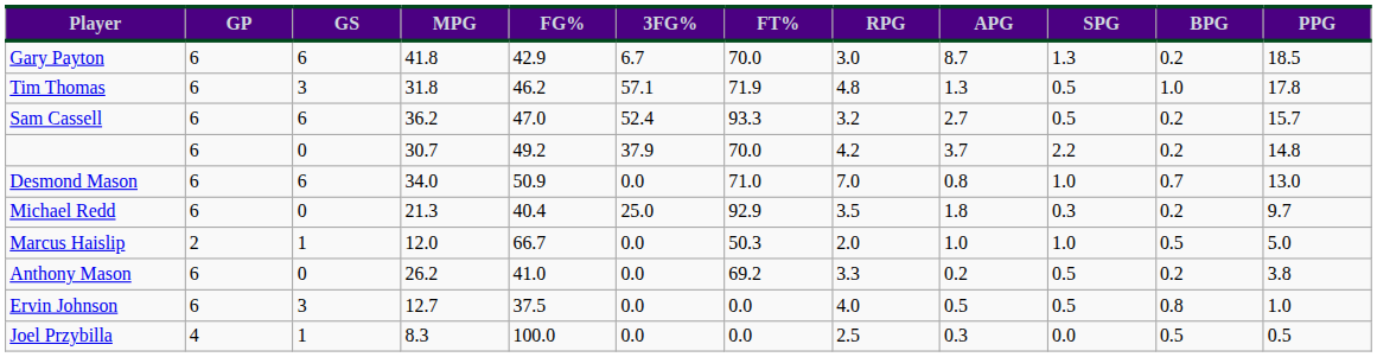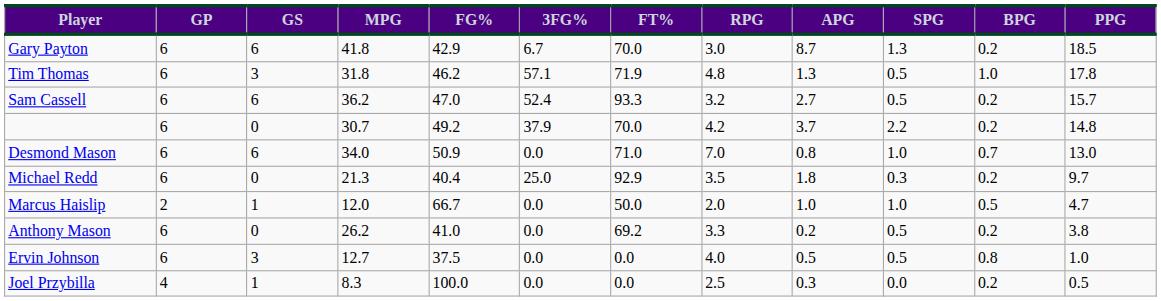 <table class="wikitable sortable" style="font-size: 90%">
 <tr>
 <th style="background:#4B0082; color:#CED5DD; border-top:#00471B 3px solid; border-bottom:#00471B 3px solid;" width="10%">Player</th>
 <th style="background:#4B0082; color:#CED5DD; border-top:#00471B 3px solid; border-bottom:#00471B 3px solid;" width="6%">GP</th>
 <th style="background:#4B0082; color:#CED5DD; border-top:#00471B 3px solid; border-bottom:#00471B 3px solid;" width="6%">GS</th>
 <th style="background:#4B0082; color:#CED5DD; border-top:#00471B 3px solid; border-bottom:#00471B 3px solid;" width="6%">MPG</th>
 <th style="background:#4B0082; color:#CED5DD; border-top:#00471B 3px solid; border-bottom:#00471B 3px solid;"width="6%">FG%</th>
 <th style="background:#4B0082; color:#CED5DD; border-top:#00471B 3px solid; border-bottom:#00471B 3px solid;" width="6%">3FG%</th>
 <th style="background:#4B0082; color:#CED5DD; border-top:#00471B 3px solid; border-bottom:#00471B 3px solid;" width="6%">FT%</th>
 <th style="background:#4B0082; color:#CED5DD; border-top:#00471B 3px solid; border-bottom:#00471B 3px solid;"width="6%">RPG</th>
 <th style="background:#4B0082; color:#CED5DD; border-top:#00471B 3px solid; border-bottom:#00471B 3px solid;"width="6%">APG</th>
 <th style="background:#4B0082; color:#CED5DD; border-top:#00471B 3px solid; border-bottom:#00471B 3px solid;"width="6%">SPG</th>
 <th style="background:#4B0082; color:#CED5DD; border-top:#00471B 3px solid; border-bottom:#00471B 3px solid;"width="6%">BPG</th>
 <th style="background:#4B0082; color:#CED5DD; border-top:#00471B 3px solid; border-bottom:#00471B 3px solid;"width="6%">PPG</th>
 </tr>
 <tr>
 <td><a href='#'>Gary Payton</a></td>
 <td>6</td>
 <td>6</td>
 <td>41.8</td>
 <td>42.9</td>
 <td>6.7</td>
 <td>70.0</td>
 <td>3.0</td>
 <td>8.7</td>
 <td>1.3</td>
 <td>0.2</td>
 <td>18.5</td>
 </tr>
 <tr>
 <td><a href='#'>Tim Thomas</a></td>
 <td>6</td>
 <td>3</td>
 <td>31.8</td>
 <td>46.2</td>
 <td>57.1</td>
 <td>71.9</td>
 <td>4.8</td>
 <td>1.3</td>
 <td>0.5</td>
 <td>1.0</td>
 <td>17.8</td>
 </tr>
 <tr>
 <td><a href='#'>Sam Cassell</a></td>
 <td>6</td>
 <td>6</td>
 <td>36.2</td>
 <td>47.0</td>
 <td>52.4</td>
 <td>93.3</td>
 <td>3.2</td>
 <td>2.7</td>
 <td>0.5</td>
 <td>0.2</td>
 <td>15.7</td>
 </tr>
 <tr>
 <td></td>
 <td>6</td>
 <td>0</td>
 <td>30.7</td>
 <td>49.2</td>
 <td>37.9</td>
 <td>70.0</td>
 <td>4.2</td>
 <td>3.7</td>
 <td>2.2</td>
 <td>0.2</td>
 <td>14.8</td>
 </tr>
 <tr>
 <td><a href='#'>Desmond Mason</a></td>
 <td>6</td>
 <td>6</td>
 <td>34.0</td>
 <td>50.9</td>
 <td>0.0</td>
 <td>71.0</td>
 <td>7.0</td>
 <td>0.8</td>
 <td>1.0</td>
 <td>0.7</td>
 <td>13.0</td>
 </tr>
 <tr>
 <td><a href='#'>Michael Redd</a></td>
 <td>6</td>
 <td>0</td>
 <td>21.3</td>
 <td>40.4</td>
 <td>25.0</td>
 <td>92.9</td>
 <td>3.5</td>
 <td>1.8</td>
 <td>0.3</td>
 <td>0.2</td>
 <td>9.7</td>
 </tr>
 <tr>
 <td><a href='#'>Marcus Haislip</a></td>
 <td>2</td>
 <td>1</td>
 <td>12.0</td>
 <td>66.7</td>
 <td>0.0</td>
-<td>50.3</td>
+<td>50.0</td>
 <td>2.0</td>
 <td>1.0</td>
 <td>1.0</td>
 <td>0.5</td>
-<td>5.0</td>
+<td>4.7</td>
 </tr>
 <tr>
 <td><a href='#'>Anthony Mason</a></td>
 <td>6</td>
 <td>0</td>
 <td>26.2</td>
 <td>41.0</td>
 <td>0.0</td>
 <td>69.2</td>
 <td>3.3</td>
 <td>0.2</td>
 <td>0.5</td>
 <td>0.2</td>
 <td>3.8</td>
 </tr>
 <tr>
 <td><a href='#'>Ervin Johnson</a></td>
 <td>6</td>
 <td>3</td>
 <td>12.7</td>
 <td>37.5</td>
 <td>0.0</td>
 <td>0.0</td>
 <td>4.0</td>
 <td>0.5</td>
 <td>0.5</td>
 <td>0.8</td>
 <td>1.0</td>
 </tr>
 <tr>
 <td><a href='#'>Joel Przybilla</a></td>
 <td>4</td>
 <td>1</td>
 <td>8.3</td>
 <td>100.0</td>
 <td>0.0</td>
 <td>0.0</td>
 <td>2.5</td>
 <td>0.3</td>
 <td>0.0</td>
-<td>0.5</td>
+<td>0.2</td>
 <td>0.5</td>
 </tr>
 </table>
